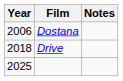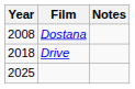 <table class="wikitable sortable">
 <tr>
 <th>Year</th>
 <th>Film</th>
 <th>Notes</th>
 </tr>
 <tr>
-<td>2006</td>
+<td>2008</td>
 <td><em><a href='#'>Dostana</a></em></td>
 <td></td>
 </tr>
 <tr>
 <td>2018</td>
 <td><em><a href='#'>Drive</a></em></td>
 <td></td>
 </tr>
 <tr>
 <td>2025</td>
 <td></td>
 <td></td>
 </tr>
 </table>
